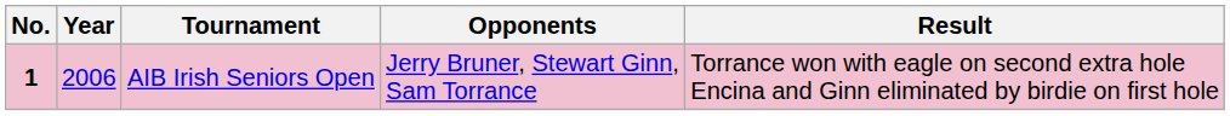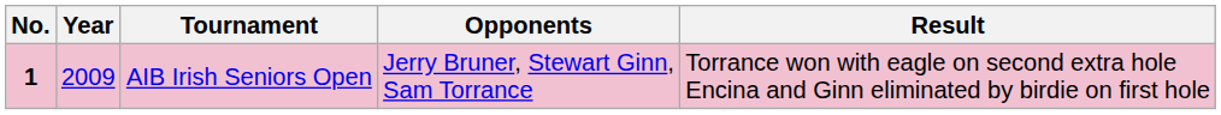 <table class="wikitable" style="font-size:95%;">
 <tr>
 <th>No.</th>
 <th>Year</th>
 <th>Tournament</th>
 <th>Opponents</th>
 <th>Result</th>
 </tr>
 <tr style="background:#F2C1D1;">
 <td align=center><strong>1</strong></td>
-<td><a href='#'>2006</a></td>
+<td><a href='#'>2009</a></td>
 <td><a href='#'>AIB Irish Seniors Open</a></td>
 <td> <a href='#'>Jerry Bruner</a>,  <a href='#'>Stewart Ginn</a>,<br> <a href='#'>Sam Torrance</a></td>
 <td>Torrance won with eagle on second extra hole<br>Encina and Ginn eliminated by birdie on first hole</td>
 </tr>
 </table>
